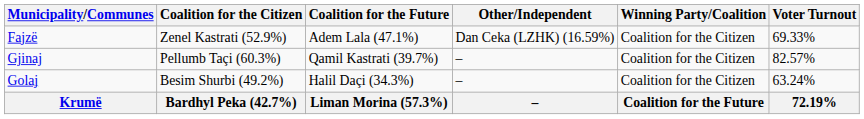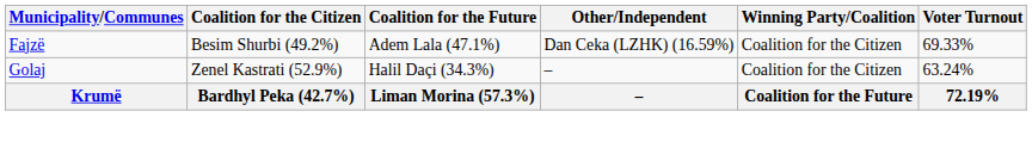 <table class="wikitable">
 <tr>
 <th><a href='#'>Municipality</a>/<a href='#'>Communes</a></th>
 <th>Coalition for the Citizen</th>
 <th>Coalition for the Future</th>
 <th>Other/Independent</th>
 <th>Winning Party/Coalition</th>
 <th>Voter Turnout</th>
 </tr>
 <tr>
 <td><a href='#'>Fajzë</a></td>
-<td>Zenel Kastrati (52.9%)</td>
+<td>Besim Shurbi (49.2%)</td>
 <td>Adem Lala (47.1%)</td>
 <td>Dan Ceka (LZHK) (16.59%)</td>
 <td>Coalition for the Citizen</td>
 <td>69.33%</td>
 </tr>
 <tr>
-<td><a href='#'>Gjinaj</a></td>
-<td>Pellumb Taçi (60.3%)</td>
-<td>Qamil Kastrati (39.7%)</td>
-<td>–</td>
-<td>Coalition for the Citizen</td>
-<td>82.57%</td>
-</tr>
-<tr>
 <td><a href='#'>Golaj</a></td>
-<td>Besim Shurbi (49.2%)</td>
+<td>Zenel Kastrati (52.9%)</td>
 <td>Halil Daçi (34.3%)</td>
 <td>–</td>
 <td>Coalition for the Citizen</td>
 <td>63.24%</td>
 </tr>
 <tr>
 <th><a href='#'>Krumë</a></th>
 <th>Bardhyl Peka (42.7%)</th>
 <th>Liman Morina (57.3%)</th>
 <th>–</th>
 <th>Coalition for the Future</th>
 <th>72.19%</th>
 </tr>
 </table>
